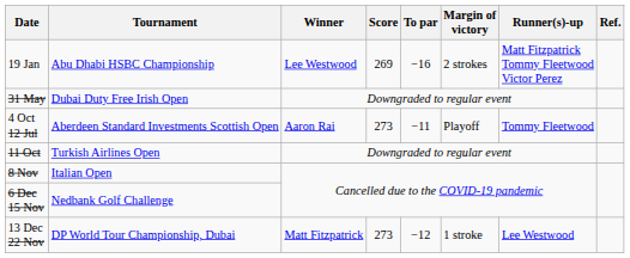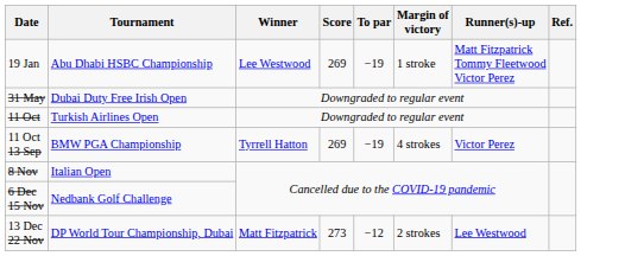 <table class=wikitable style="font-size:95%">
 <tr>
 <th>Date</th>
 <th>Tournament</th>
 <th>Winner</th>
 <th>Score</th>
 <th>To par</th>
 <th>Margin of<br>victory</th>
 <th>Runner(s)-up</th>
 <th>Ref.</th>
 </tr>
 <tr>
 <td>19 Jan</td>
 <td><a href='#'>Abu Dhabi HSBC Championship</a></td>
 <td> <a href='#'>Lee Westwood</a></td>
 <td align=center>269</td>
-<td align=center>−16</td>
-<td>2 strokes</td>
+<td align=center>−19</td>
+<td>1 stroke</td>
 <td> <a href='#'>Matt Fitzpatrick</a><br> <a href='#'>Tommy Fleetwood</a><br> <a href='#'>Victor Perez</a></td>
 <td></td>
 </tr>
 <tr>
 <td><s>31 May</s></td>
 <td><a href='#'>Dubai Duty Free Irish Open</a></td>
 <td colspan=5 align=center><em>Downgraded to regular event</em></td>
 <td></td>
 </tr>
 <tr>
-<td>4 Oct<br><s>12 Jul</s></td>
-<td><a href='#'>Aberdeen Standard Investments Scottish Open</a></td>
-<td> <a href='#'>Aaron Rai</a></td>
-<td align=center>273</td>
-<td align=center>−11</td>
-<td>Playoff</td>
-<td> <a href='#'>Tommy Fleetwood</a></td>
+<td><s>11 Oct</s></td>
+<td><a href='#'>Turkish Airlines Open</a></td>
+<td colspan=5 align=center><em>Downgraded to regular event</em></td>
 <td></td>
 </tr>
 <tr>
-<td><s>11 Oct</s></td>
-<td><a href='#'>Turkish Airlines Open</a></td>
-<td colspan=5 align=center><em>Downgraded to regular event</em></td>
+<td>11 Oct<br><s>13 Sep</s></td>
+<td><a href='#'>BMW PGA Championship</a></td>
+<td> <a href='#'>Tyrrell Hatton</a></td>
+<td align=center>269</td>
+<td align=center>−19</td>
+<td>4 strokes</td>
+<td> <a href='#'>Victor Perez</a></td>
 <td></td>
 </tr>
 <tr>
 <td><s>8 Nov</s></td>
 <td><a href='#'>Italian Open</a></td>
 <td rowspan=2 colspan=5 align=center><em>Cancelled due to the <a href='#'>COVID-19 pandemic</a></em></td>
 <td rowspan=2></td>
 </tr>
 <tr>
 <td><s>6 Dec</s><br><s>15 Nov</s></td>
 <td><a href='#'>Nedbank Golf Challenge</a></td>
 </tr>
 <tr>
 <td>13 Dec<br><s>22 Nov</s></td>
 <td><a href='#'>DP World Tour Championship, Dubai</a></td>
 <td> <a href='#'>Matt Fitzpatrick</a></td>
 <td align=center>273</td>
 <td align=center>−12</td>
-<td>1 stroke</td>
+<td>2 strokes</td>
 <td> <a href='#'>Lee Westwood</a></td>
 <td></td>
 </tr>
 </table>
